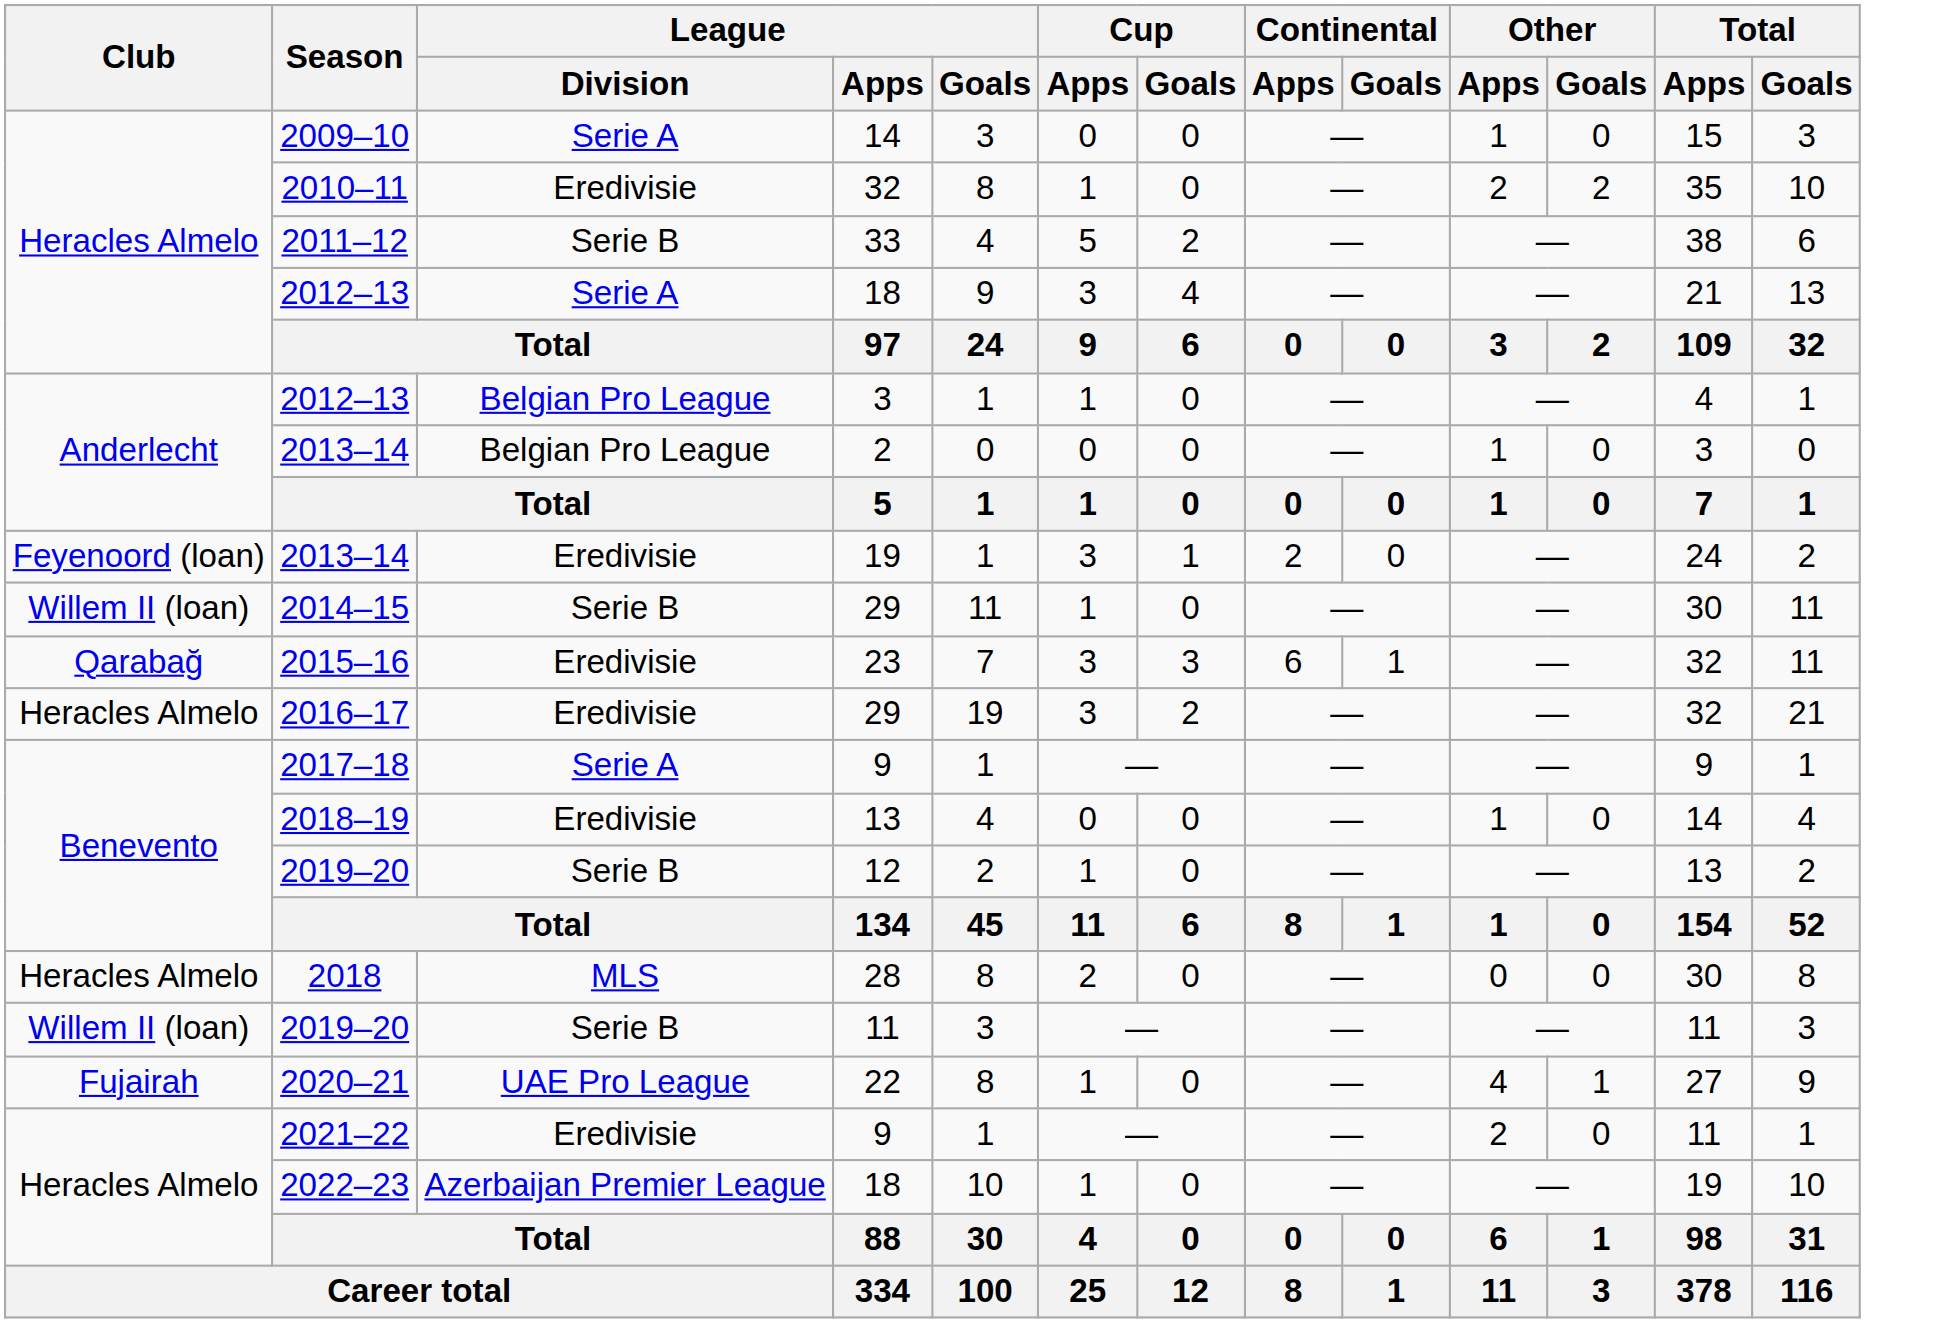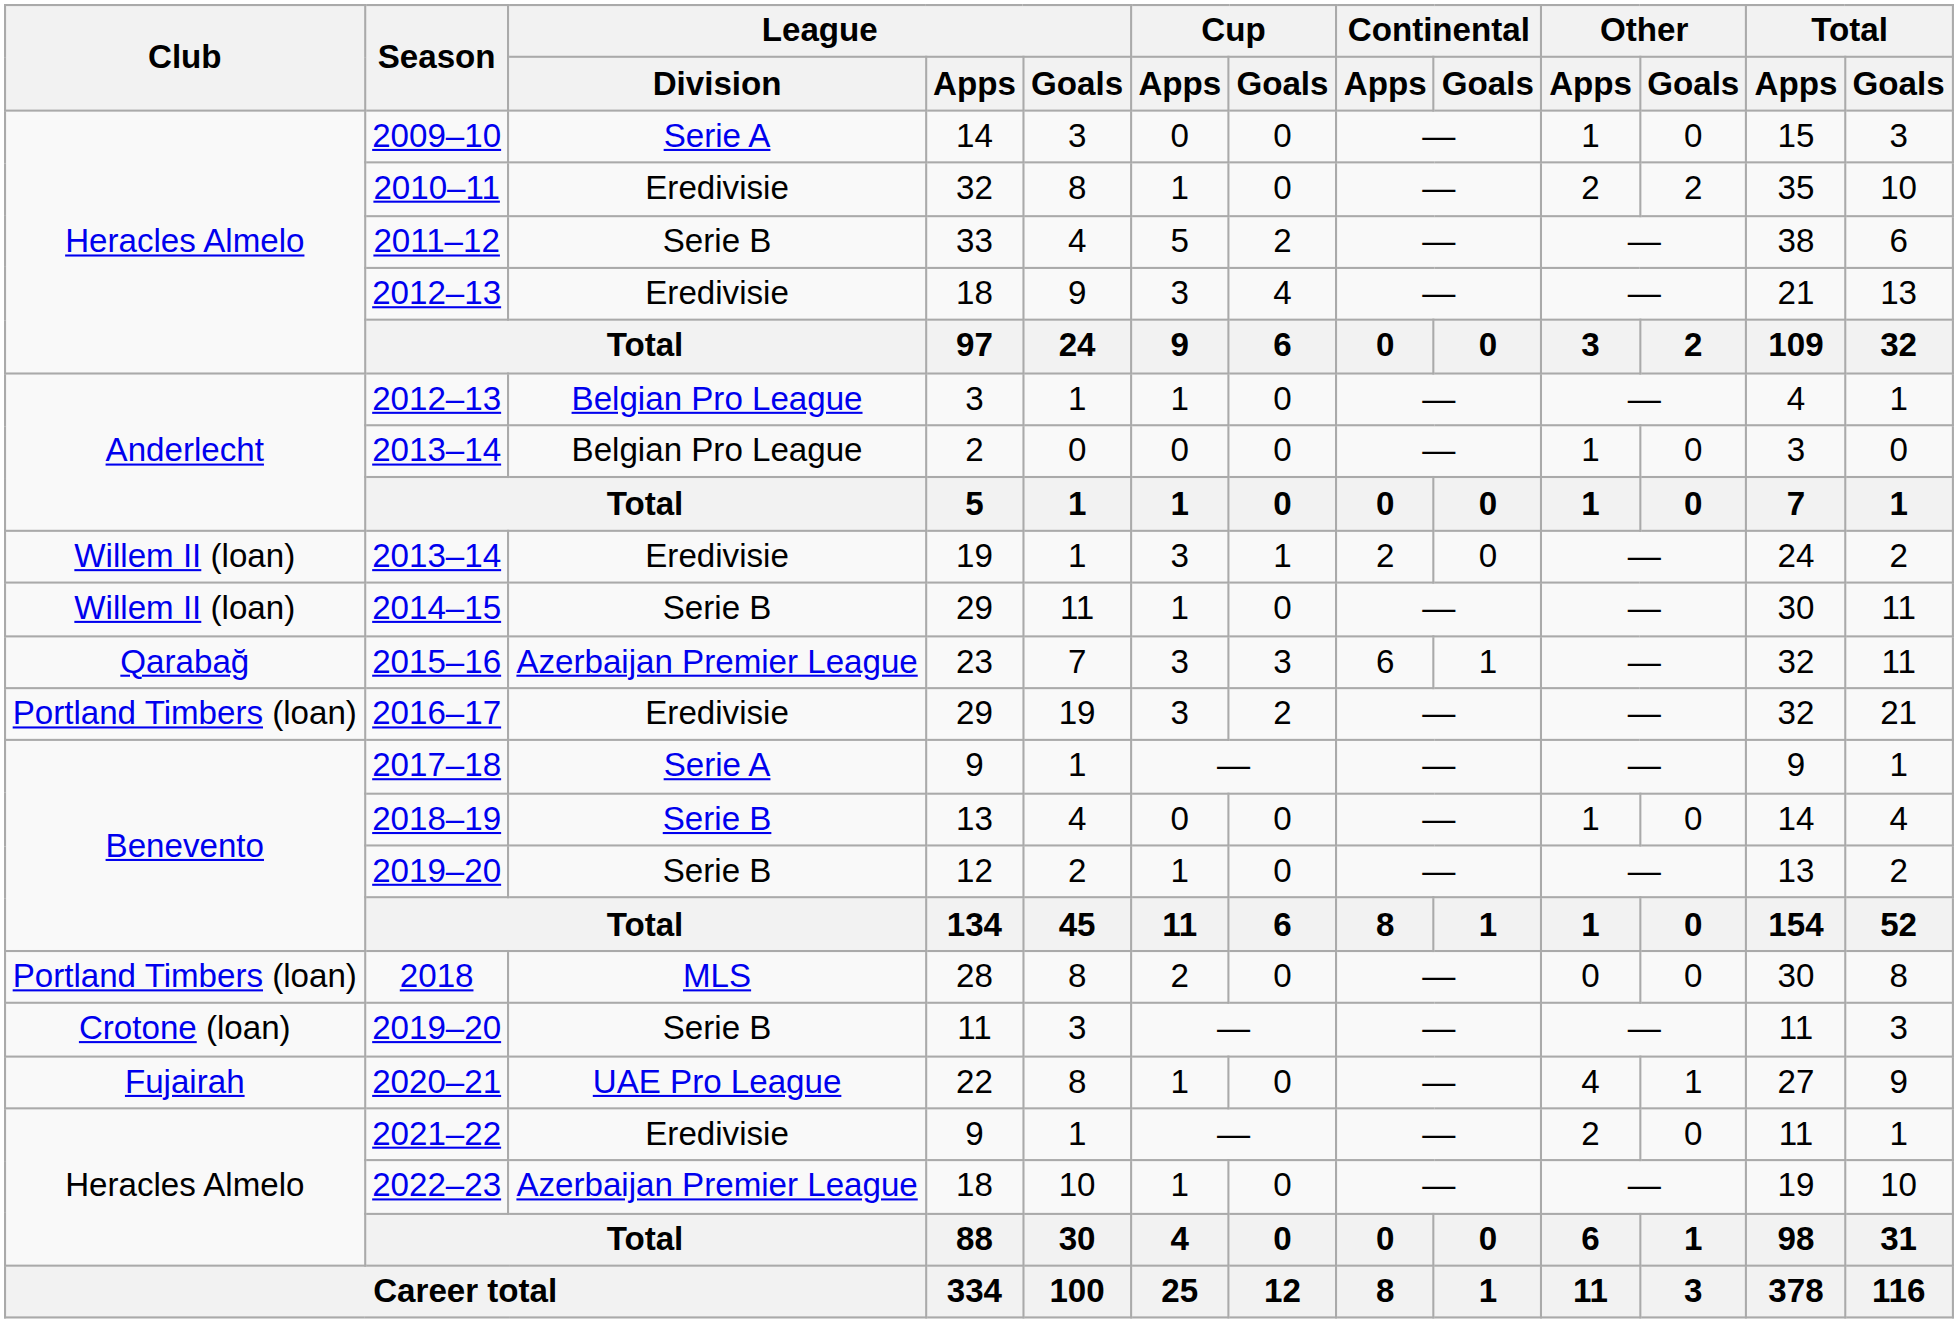 <table class="wikitable" style="text-align:center">
 <tr>
 <th rowspan="2">Club</th>
 <th rowspan="2">Season</th>
 <th colspan="3">League</th>
 <th colspan="2">Cup</th>
 <th colspan="2">Continental</th>
 <th colspan="2">Other</th>
 <th colspan="2">Total</th>
 </tr>
 <tr>
 <th>Division</th>
 <th>Apps</th>
 <th>Goals</th>
 <th>Apps</th>
 <th>Goals</th>
 <th>Apps</th>
 <th>Goals</th>
 <th>Apps</th>
 <th>Goals</th>
 <th>Apps</th>
 <th>Goals</th>
 </tr>
 <tr>
 <td rowspan="5"><a href='#'>Heracles Almelo</a></td>
 <td><a href='#'>2009–10</a></td>
 <td><a href='#'>Serie A</a></td>
 <td>14</td>
 <td>3</td>
 <td>0</td>
 <td>0</td>
 <td colspan="2">—</td>
 <td>1</td>
 <td>0</td>
 <td>15</td>
 <td>3</td>
 </tr>
 <tr>
 <td><a href='#'>2010–11</a></td>
 <td>Eredivisie</td>
 <td>32</td>
 <td>8</td>
 <td>1</td>
 <td>0</td>
 <td colspan="2">—</td>
 <td>2</td>
 <td>2</td>
 <td>35</td>
 <td>10</td>
 </tr>
 <tr>
 <td><a href='#'>2011–12</a></td>
 <td>Serie B</td>
 <td>33</td>
 <td>4</td>
 <td>5</td>
 <td>2</td>
 <td colspan="2">—</td>
 <td colspan="2">—</td>
 <td>38</td>
 <td>6</td>
 </tr>
 <tr>
 <td><a href='#'>2012–13</a></td>
-<td><a href='#'>Serie A</a></td>
+<td>Eredivisie</td>
 <td>18</td>
 <td>9</td>
 <td>3</td>
 <td>4</td>
 <td colspan="2">—</td>
 <td colspan="2">—</td>
 <td>21</td>
 <td>13</td>
 </tr>
 <tr>
 <th colspan="2">Total</th>
 <th>97</th>
 <th>24</th>
 <th>9</th>
 <th>6</th>
 <th>0</th>
 <th>0</th>
 <th>3</th>
 <th>2</th>
 <th>109</th>
 <th>32</th>
 </tr>
 <tr>
 <td rowspan="3"><a href='#'>Anderlecht</a></td>
 <td><a href='#'>2012–13</a></td>
 <td><a href='#'>Belgian Pro League</a></td>
 <td>3</td>
 <td>1</td>
 <td>1</td>
 <td>0</td>
 <td colspan="2">—</td>
 <td colspan="2">—</td>
 <td>4</td>
 <td>1</td>
 </tr>
 <tr>
 <td><a href='#'>2013–14</a></td>
 <td>Belgian Pro League</td>
 <td>2</td>
 <td>0</td>
 <td>0</td>
 <td>0</td>
 <td colspan="2">—</td>
 <td>1</td>
 <td>0</td>
 <td>3</td>
 <td>0</td>
 </tr>
 <tr>
 <th colspan="2">Total</th>
 <th>5</th>
 <th>1</th>
 <th>1</th>
 <th>0</th>
 <th>0</th>
 <th>0</th>
 <th>1</th>
 <th>0</th>
 <th>7</th>
 <th>1</th>
 </tr>
 <tr>
-<td><a href='#'>Feyenoord</a> (loan)</td>
+<td><a href='#'>Willem II</a> (loan)</td>
 <td><a href='#'>2013–14</a></td>
 <td>Eredivisie</td>
 <td>19</td>
 <td>1</td>
 <td>3</td>
 <td>1</td>
 <td>2</td>
 <td>0</td>
 <td colspan="2">—</td>
 <td>24</td>
 <td>2</td>
 </tr>
 <tr>
 <td><a href='#'>Willem II</a> (loan)</td>
 <td><a href='#'>2014–15</a></td>
 <td>Serie B</td>
 <td>29</td>
 <td>11</td>
 <td>1</td>
 <td>0</td>
 <td colspan="2">—</td>
 <td colspan="2">—</td>
 <td>30</td>
 <td>11</td>
 </tr>
 <tr>
 <td><a href='#'>Qarabağ</a></td>
 <td><a href='#'>2015–16</a></td>
-<td>Eredivisie</td>
+<td><a href='#'>Azerbaijan Premier League</a></td>
 <td>23</td>
 <td>7</td>
 <td>3</td>
 <td>3</td>
 <td>6</td>
 <td>1</td>
 <td colspan="2">—</td>
 <td>32</td>
 <td>11</td>
 </tr>
 <tr>
-<td>Heracles Almelo</td>
+<td><a href='#'>Portland Timbers</a> (loan)</td>
 <td><a href='#'>2016–17</a></td>
 <td>Eredivisie</td>
 <td>29</td>
 <td>19</td>
 <td>3</td>
 <td>2</td>
 <td colspan="2">—</td>
 <td colspan="2">—</td>
 <td>32</td>
 <td>21</td>
 </tr>
 <tr>
 <td rowspan="4"><a href='#'>Benevento</a></td>
 <td><a href='#'>2017–18</a></td>
 <td><a href='#'>Serie A</a></td>
 <td>9</td>
 <td>1</td>
 <td colspan="2">—</td>
 <td colspan="2">—</td>
 <td colspan="2">—</td>
 <td>9</td>
 <td>1</td>
 </tr>
 <tr>
 <td><a href='#'>2018–19</a></td>
-<td>Eredivisie</td>
+<td><a href='#'>Serie B</a></td>
 <td>13</td>
 <td>4</td>
 <td>0</td>
 <td>0</td>
 <td colspan="2">—</td>
 <td>1</td>
 <td>0</td>
 <td>14</td>
 <td>4</td>
 </tr>
 <tr>
 <td><a href='#'>2019–20</a></td>
 <td>Serie B</td>
 <td>12</td>
 <td>2</td>
 <td>1</td>
 <td>0</td>
 <td colspan="2">—</td>
 <td colspan="2">—</td>
 <td>13</td>
 <td>2</td>
 </tr>
 <tr>
 <th colspan="2">Total</th>
 <th>134</th>
 <th>45</th>
 <th>11</th>
 <th>6</th>
 <th>8</th>
 <th>1</th>
 <th>1</th>
 <th>0</th>
 <th>154</th>
 <th>52</th>
 </tr>
 <tr>
-<td>Heracles Almelo</td>
+<td><a href='#'>Portland Timbers</a> (loan)</td>
 <td><a href='#'>2018</a></td>
 <td><a href='#'>MLS</a></td>
 <td>28</td>
 <td>8</td>
 <td>2</td>
 <td>0</td>
 <td colspan="2">—</td>
 <td>0</td>
 <td>0</td>
 <td>30</td>
 <td>8</td>
 </tr>
 <tr>
-<td><a href='#'>Willem II</a> (loan)</td>
+<td><a href='#'>Crotone</a> (loan)</td>
 <td><a href='#'>2019–20</a></td>
 <td>Serie B</td>
 <td>11</td>
 <td>3</td>
 <td colspan="2">—</td>
 <td colspan="2">—</td>
 <td colspan="2">—</td>
 <td>11</td>
 <td>3</td>
 </tr>
 <tr>
 <td><a href='#'>Fujairah</a></td>
 <td><a href='#'>2020–21</a></td>
 <td><a href='#'>UAE Pro League</a></td>
 <td>22</td>
 <td>8</td>
 <td>1</td>
 <td>0</td>
 <td colspan="2">—</td>
 <td>4</td>
 <td>1</td>
 <td>27</td>
 <td>9</td>
 </tr>
 <tr>
 <td rowspan="3">Heracles Almelo</td>
 <td><a href='#'>2021–22</a></td>
 <td>Eredivisie</td>
 <td>9</td>
 <td>1</td>
 <td colspan="2">—</td>
 <td colspan="2">—</td>
 <td>2</td>
 <td>0</td>
 <td>11</td>
 <td>1</td>
 </tr>
 <tr>
 <td><a href='#'>2022–23</a></td>
 <td><a href='#'>Azerbaijan Premier League</a></td>
 <td>18</td>
 <td>10</td>
 <td>1</td>
 <td>0</td>
 <td colspan="2">—</td>
 <td colspan="2">—</td>
 <td>19</td>
 <td>10</td>
 </tr>
 <tr>
 <th colspan="2">Total</th>
 <th>88</th>
 <th>30</th>
 <th>4</th>
 <th>0</th>
 <th>0</th>
 <th>0</th>
 <th>6</th>
 <th>1</th>
 <th>98</th>
 <th>31</th>
 </tr>
 <tr>
 <th colspan="3">Career total</th>
 <th>334</th>
 <th>100</th>
 <th>25</th>
 <th>12</th>
 <th>8</th>
 <th>1</th>
 <th>11</th>
 <th>3</th>
 <th>378</th>
 <th>116</th>
 </tr>
 </table>
